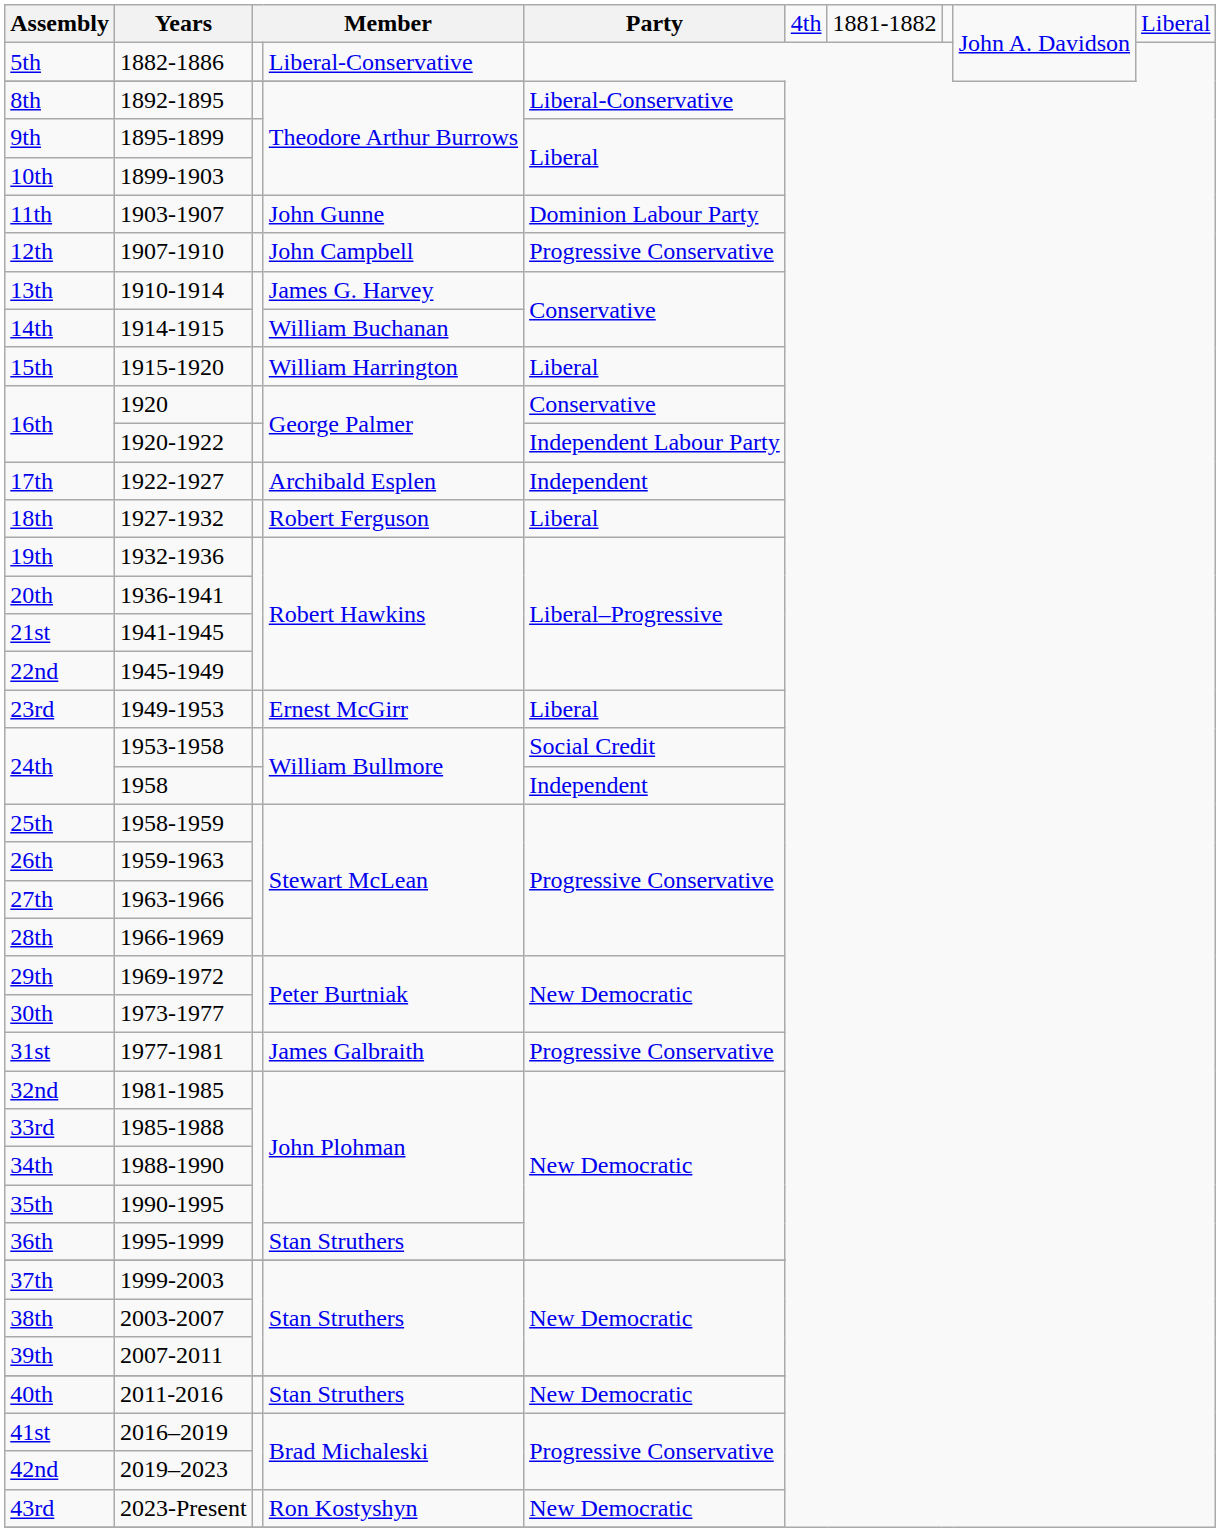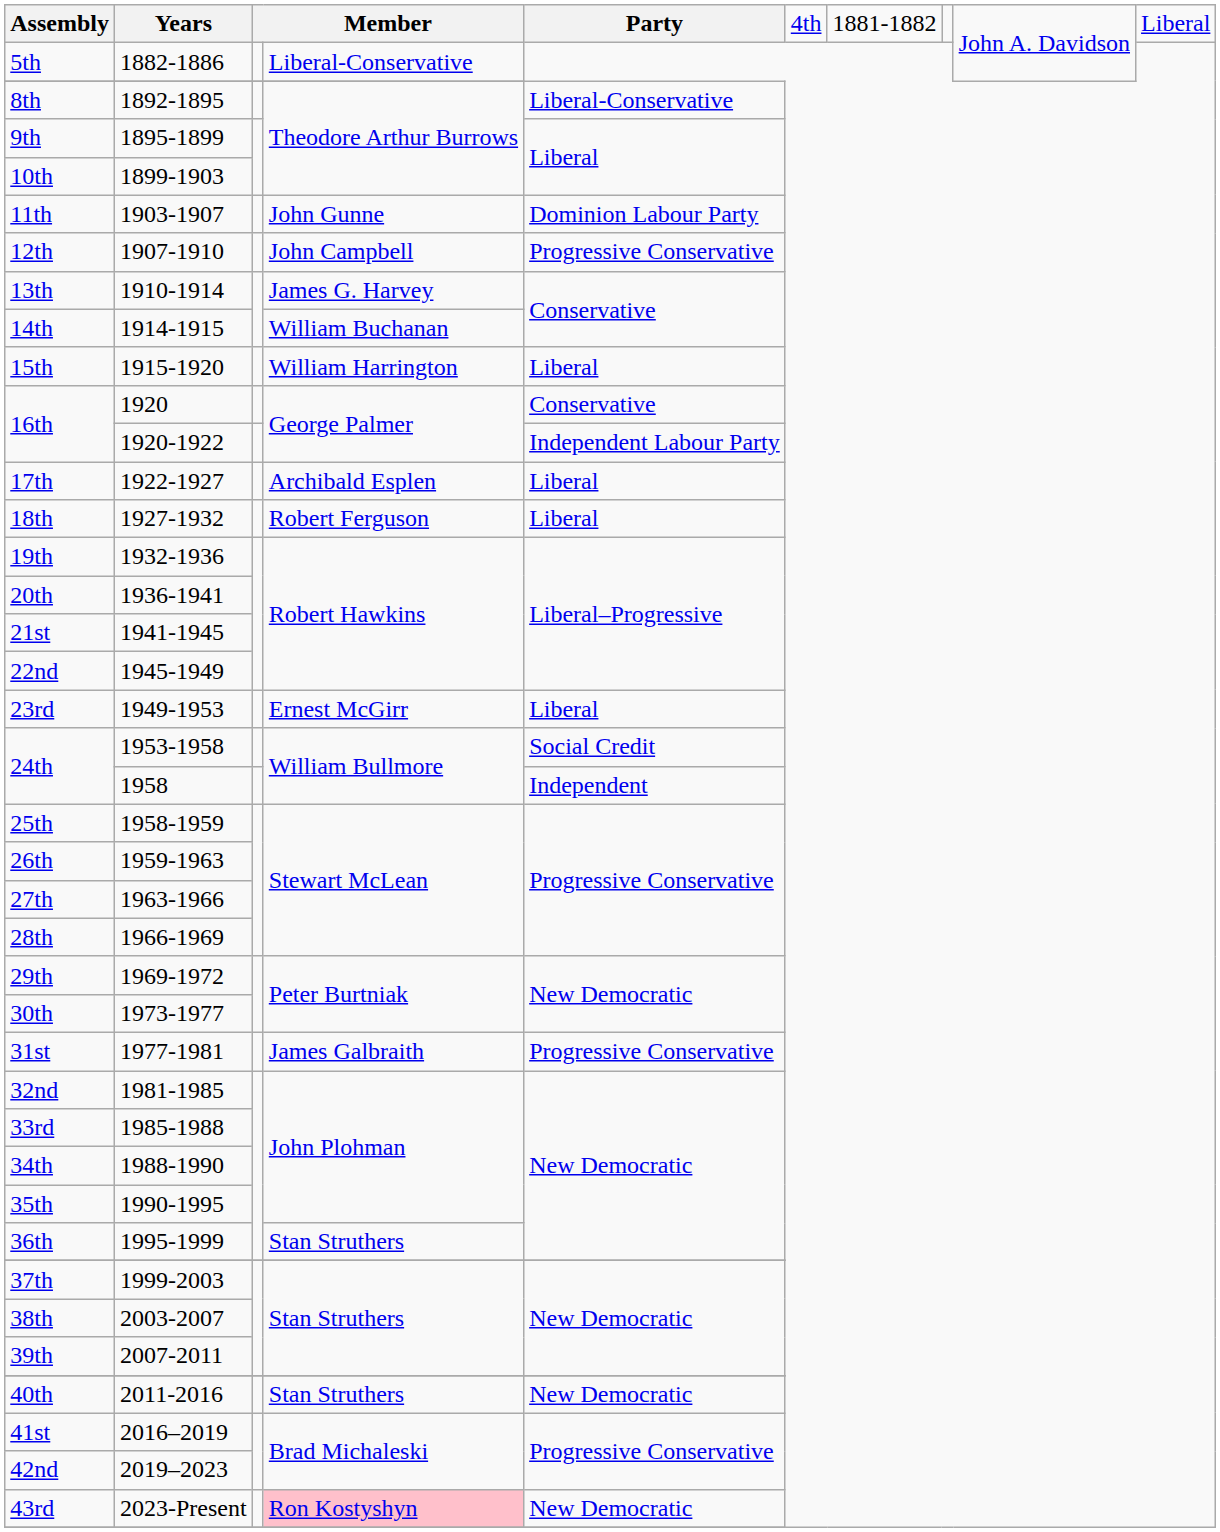 <table class="wikitable">
 <tr>
 <th>Assembly</th>
 <th>Years</th>
 <th colspan="2">Member</th>
 <th>Party<br></th>
 <td><a href='#'>4th</a></td>
 <td>1881-1882</td>
 <td></td>
 <td rowspan=2><a href='#'>John A. Davidson</a></td>
 <td><a href='#'>Liberal</a></td>
 </tr>
 <tr>
 <td><a href='#'>5th</a></td>
 <td>1882-1886</td>
 <td></td>
 <td><a href='#'>Liberal-Conservative</a></td>
 </tr>
 <tr>
 </tr>
 <tr>
 <td><a href='#'>8th</a></td>
 <td>1892-1895</td>
 <td></td>
 <td rowspan=3><a href='#'>Theodore Arthur Burrows</a></td>
 <td><a href='#'>Liberal-Conservative</a></td>
 </tr>
 <tr>
 <td><a href='#'>9th</a></td>
 <td>1895-1899</td>
 <td rowspan=2 ></td>
 <td rowspan=2><a href='#'>Liberal</a></td>
 </tr>
 <tr>
 <td><a href='#'>10th</a></td>
 <td>1899-1903</td>
 </tr>
 <tr>
 <td><a href='#'>11th</a></td>
 <td>1903-1907</td>
 <td></td>
 <td><a href='#'>John Gunne</a></td>
 <td><a href='#'>Dominion Labour Party</a></td>
 </tr>
 <tr>
 <td><a href='#'>12th</a></td>
 <td>1907-1910</td>
 <td></td>
 <td><a href='#'>John Campbell</a></td>
 <td><a href='#'>Progressive Conservative</a></td>
 </tr>
 <tr>
 <td><a href='#'>13th</a></td>
 <td>1910-1914</td>
 <td rowspan=2 ></td>
 <td><a href='#'>James G. Harvey</a></td>
 <td rowspan=2><a href='#'>Conservative</a></td>
 </tr>
 <tr>
 <td><a href='#'>14th</a></td>
 <td>1914-1915</td>
 <td><a href='#'>William Buchanan</a></td>
 </tr>
 <tr>
 <td><a href='#'>15th</a></td>
 <td>1915-1920</td>
 <td></td>
 <td><a href='#'>William Harrington</a></td>
 <td><a href='#'>Liberal</a></td>
 </tr>
 <tr>
 <td rowspan=2><a href='#'>16th</a></td>
 <td>1920</td>
 <td></td>
 <td rowspan=2><a href='#'>George Palmer</a></td>
 <td><a href='#'>Conservative</a></td>
 </tr>
 <tr>
 <td>1920-1922</td>
 <td></td>
 <td><a href='#'>Independent Labour Party</a></td>
 </tr>
 <tr>
 <td><a href='#'>17th</a></td>
 <td>1922-1927</td>
 <td></td>
 <td><a href='#'>Archibald Esplen</a></td>
-<td><a href='#'>Independent</a></td>
+<td><a href='#'>Liberal</a></td>
 </tr>
 <tr>
 <td><a href='#'>18th</a></td>
 <td>1927-1932</td>
 <td></td>
 <td><a href='#'>Robert Ferguson</a></td>
 <td><a href='#'>Liberal</a></td>
 </tr>
 <tr>
 <td><a href='#'>19th</a></td>
 <td>1932-1936</td>
 <td rowspan=4 ></td>
 <td rowspan=4><a href='#'>Robert Hawkins</a></td>
 <td rowspan=4><a href='#'>Liberal–Progressive</a></td>
 </tr>
 <tr>
 <td><a href='#'>20th</a></td>
 <td>1936-1941</td>
 </tr>
 <tr>
 <td><a href='#'>21st</a></td>
 <td>1941-1945</td>
 </tr>
 <tr>
 <td><a href='#'>22nd</a></td>
 <td>1945-1949</td>
 </tr>
 <tr>
 <td><a href='#'>23rd</a></td>
 <td>1949-1953</td>
 <td></td>
 <td><a href='#'>Ernest McGirr</a></td>
 <td><a href='#'>Liberal</a></td>
 </tr>
 <tr>
 <td rowspan=2><a href='#'>24th</a></td>
 <td>1953-1958</td>
 <td></td>
 <td rowspan=2><a href='#'>William Bullmore</a></td>
 <td><a href='#'>Social Credit</a></td>
 </tr>
 <tr>
 <td>1958</td>
 <td></td>
 <td><a href='#'>Independent</a></td>
 </tr>
 <tr>
 <td><a href='#'>25th</a></td>
 <td>1958-1959</td>
 <td rowspan=4 ></td>
 <td rowspan=4><a href='#'>Stewart McLean</a></td>
 <td rowspan=4><a href='#'>Progressive Conservative</a></td>
 </tr>
 <tr>
 <td><a href='#'>26th</a></td>
 <td>1959-1963</td>
 </tr>
 <tr>
 <td><a href='#'>27th</a></td>
 <td>1963-1966</td>
 </tr>
 <tr>
 <td><a href='#'>28th</a></td>
 <td>1966-1969</td>
 </tr>
 <tr>
 <td><a href='#'>29th</a></td>
 <td>1969-1972</td>
 <td rowspan=2 ></td>
 <td rowspan=2><a href='#'>Peter Burtniak</a></td>
 <td rowspan=2><a href='#'>New Democratic</a></td>
 </tr>
 <tr>
 <td><a href='#'>30th</a></td>
 <td>1973-1977</td>
 </tr>
 <tr>
 <td><a href='#'>31st</a></td>
 <td>1977-1981</td>
 <td></td>
 <td><a href='#'>James Galbraith</a></td>
 <td><a href='#'>Progressive Conservative</a></td>
 </tr>
 <tr>
 <td><a href='#'>32nd</a></td>
 <td>1981-1985</td>
 <td rowspan=5 ></td>
 <td rowspan=4><a href='#'>John Plohman</a></td>
 <td rowspan=5><a href='#'>New Democratic</a></td>
 </tr>
 <tr>
 <td><a href='#'>33rd</a></td>
 <td>1985-1988</td>
 </tr>
 <tr>
 <td><a href='#'>34th</a></td>
 <td>1988-1990</td>
 </tr>
 <tr>
 <td><a href='#'>35th</a></td>
 <td>1990-1995</td>
 </tr>
 <tr>
 <td><a href='#'>36th</a></td>
 <td>1995-1999</td>
 <td><a href='#'>Stan Struthers</a></td>
 </tr>
 <tr>
 </tr>
 <tr>
 <td><a href='#'>37th</a></td>
 <td>1999-2003</td>
 <td rowspan=3 ></td>
 <td rowspan=3><a href='#'>Stan Struthers</a></td>
 <td rowspan=3><a href='#'>New Democratic</a></td>
 </tr>
 <tr>
 <td><a href='#'>38th</a></td>
 <td>2003-2007</td>
 </tr>
 <tr>
 <td><a href='#'>39th</a></td>
 <td>2007-2011</td>
 </tr>
 <tr>
 </tr>
 <tr>
 <td><a href='#'>40th</a></td>
 <td>2011-2016</td>
 <td></td>
 <td><a href='#'>Stan Struthers</a></td>
 <td><a href='#'>New Democratic</a></td>
 </tr>
 <tr>
 <td><a href='#'>41st</a></td>
 <td>2016–2019</td>
 <td rowspan=2 ></td>
 <td rowspan=2><a href='#'>Brad Michaleski</a></td>
 <td rowspan=2><a href='#'>Progressive Conservative</a></td>
 </tr>
 <tr>
 <td><a href='#'>42nd</a></td>
 <td>2019–2023</td>
 </tr>
 <tr>
 <td><a href='#'>43rd</a></td>
 <td>2023-Present</td>
 <td></td>
-<td><a href='#'>Ron Kostyshyn</a></td>
+<td style="background: pink;"><a href='#'>Ron Kostyshyn</a></td>
 <td><a href='#'>New Democratic</a></td>
 </tr>
 <tr>
 </tr>
 </table>
